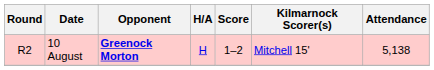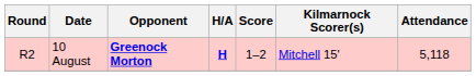 <table class="wikitable" style="text-align:center">
 <tr>
 <th>Round</th>
 <th>Date</th>
 <th>Opponent</th>
 <th>H/A</th>
 <th>Score</th>
 <th>Kilmarnock Scorer(s)</th>
 <th>Attendance</th>
 </tr>
 <tr bgcolor=#FFCCCC>
 <td>R2</td>
 <td align=left>10 August</td>
 <td align=left><strong><a href='#'>Greenock Morton</a></strong></td>
-<td><a href='#'>H</a></td>
+<td><strong><a href='#'>H</a></strong></td>
 <td>1–2</td>
 <td align=left><a href='#'>Mitchell</a> 15'</td>
-<td>5,138</td>
+<td>5,118</td>
 </tr>
 <tr>
 </tr>
 </table>
